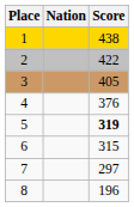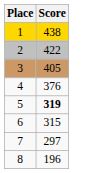 <table class=wikitable>
 <tr>
 <th>Place</th>
-<th>Nation</th>
 <th>Score</th>
 </tr>
 <tr bgcolor=gold>
 <td align=center>1</td>
-<td></td>
 <td align=center>438</td>
 </tr>
 <tr bgcolor=silver>
 <td align=center>2</td>
-<td></td>
 <td align=center>422</td>
 </tr>
 <tr bgcolor=cc9966>
 <td align=center>3</td>
-<td></td>
 <td align=center>405</td>
 </tr>
 <tr>
 <td align=center>4</td>
-<td></td>
 <td align=center>376</td>
 </tr>
 <tr>
 <td align=center>5</td>
-<td></td>
 <td align=center><strong>319</strong></td>
 </tr>
 <tr>
 <td align=center>6</td>
-<td></td>
 <td align=center>315</td>
 </tr>
 <tr>
 <td align=center>7</td>
-<td></td>
 <td align=center>297</td>
 </tr>
 <tr>
 <td align=center>8</td>
-<td></td>
 <td align=center>196</td>
 </tr>
 </table>
